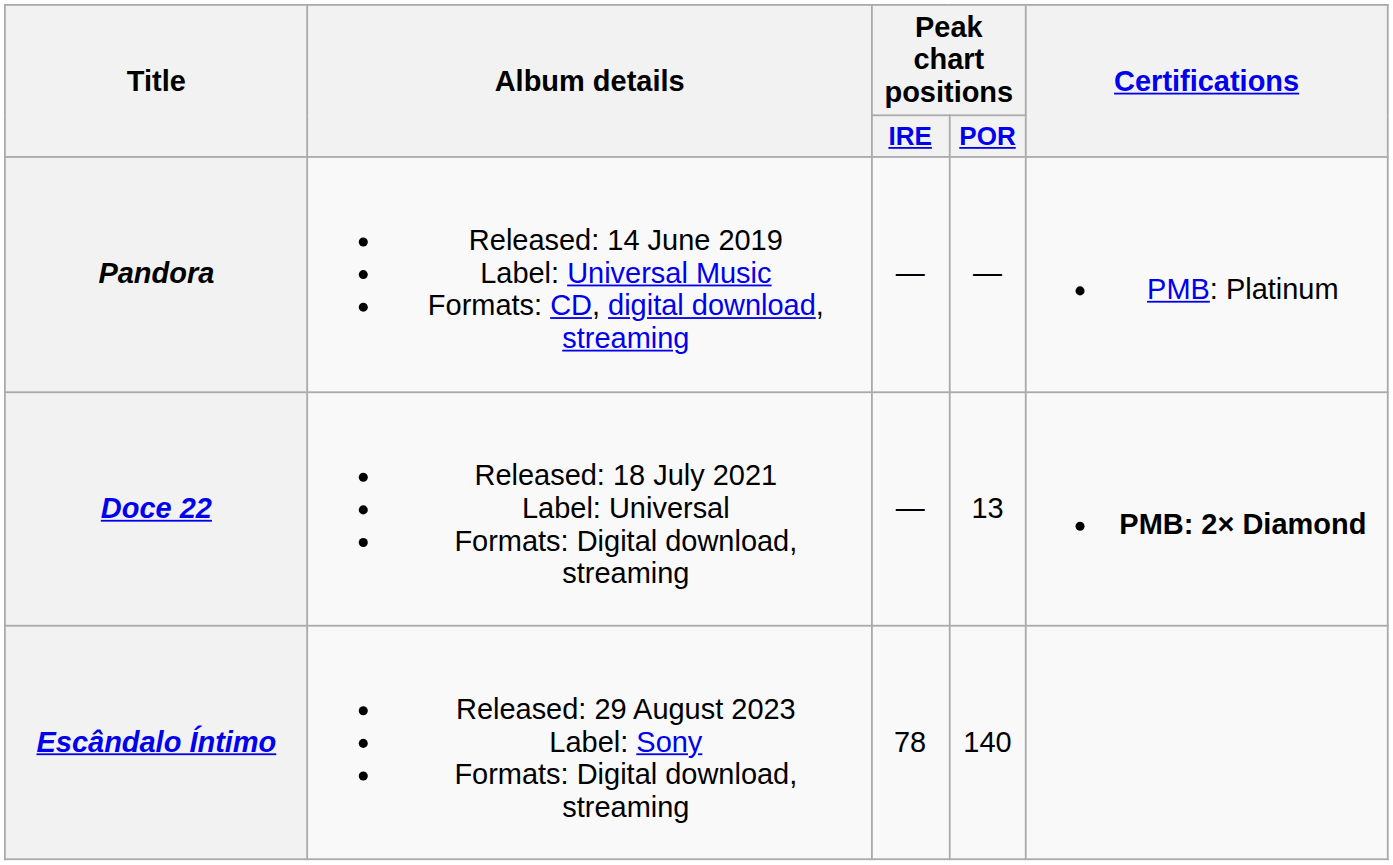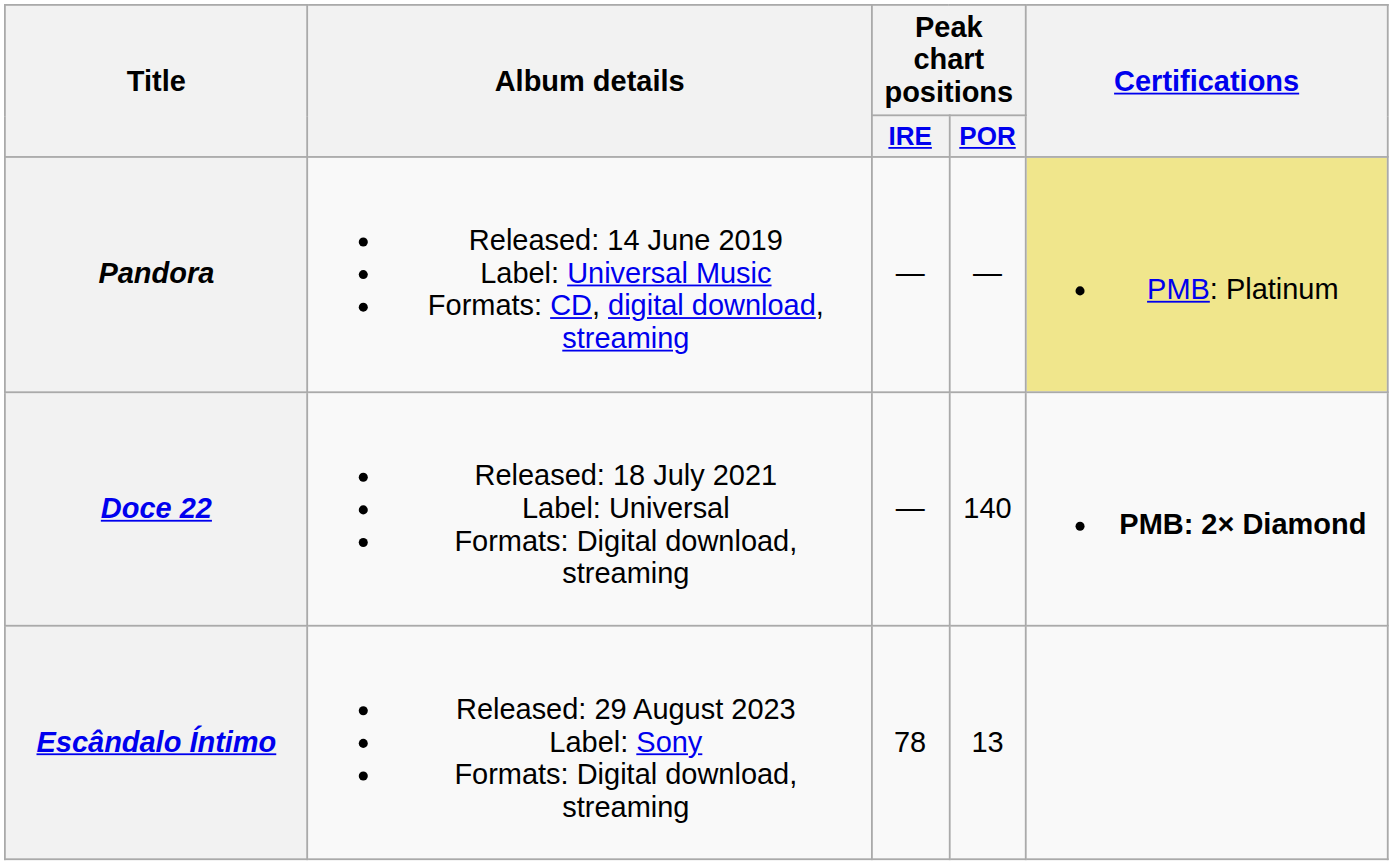 <table class="wikitable plainrowheaders" style="text-align:center;">
 <tr>
 <th scope="col" rowspan="2" style="width:10em;">Title</th>
 <th scope="col" rowspan="2" style="width:19em;">Album details</th>
 <th scope="col" colspan="2">Peak chart positions</th>
 <th scope="col" rowspan="2" style="width:12em;"><a href='#'>Certifications</a></th>
 </tr>
 <tr>
 <th scope="col" style="width:2.5em;font-size:90%;"><a href='#'>IRE</a><br></th>
 <th scope="col" style="width:2.5em;font-size:90%;"><a href='#'>POR</a><br></th>
 </tr>
 <tr>
 <th scope="row"><em>Pandora</em></th>
 <td><br><ul><li>Released: 14 June 2019</li><li>Label: <a href='#'>Universal Music</a></li><li>Formats: <a href='#'>CD</a>, <a href='#'>digital download</a>, <a href='#'>streaming</a></li></ul></td>
 <td>—</td>
 <td>—</td>
-<td><br><ul><li><a href='#'>PMB</a>: Platinum</li></ul></td>
+<td style="background: khaki;"><br><ul><li><a href='#'>PMB</a>: Platinum</li></ul></td>
 </tr>
 <tr>
 <th scope="row"><em><a href='#'>Doce 22</a></em></th>
 <td><br><ul><li>Released: 18 July 2021</li><li>Label: Universal</li><li>Formats: Digital download, streaming</li></ul></td>
 <td>—</td>
-<td>13</td>
+<td>140</td>
 <td><strong><br><ul><li>PMB: 2× Diamond</li></ul></strong></td>
 </tr>
 <tr>
 <th scope="row"><em><a href='#'>Escândalo Íntimo</a></em></th>
 <td><br><ul><li>Released: 29 August 2023</li><li>Label: <a href='#'>Sony</a></li><li>Formats: Digital download, streaming</li></ul></td>
 <td>78</td>
-<td>140</td>
+<td>13</td>
 <td></td>
 </tr>
 </table>
